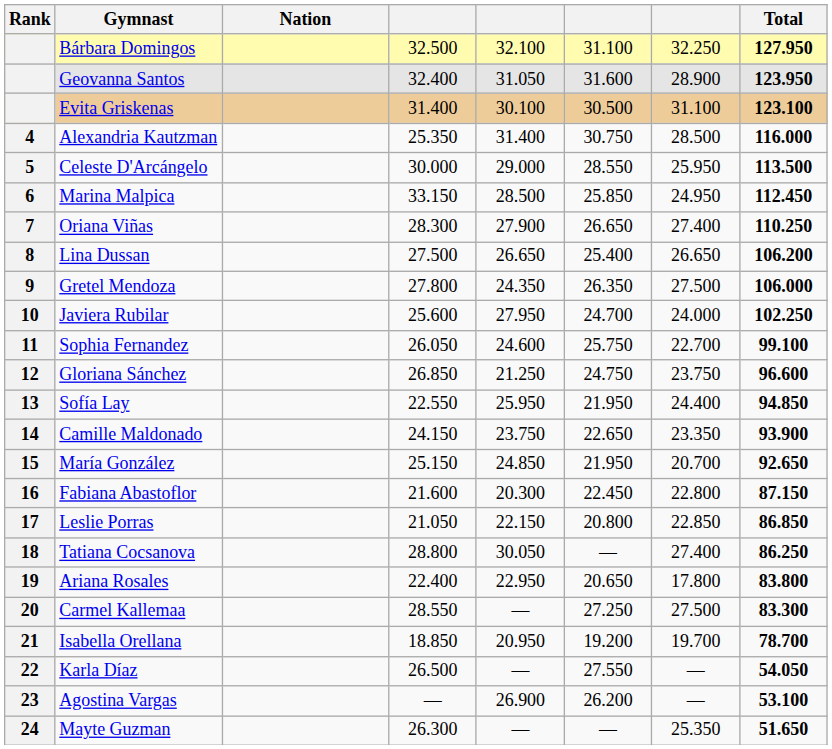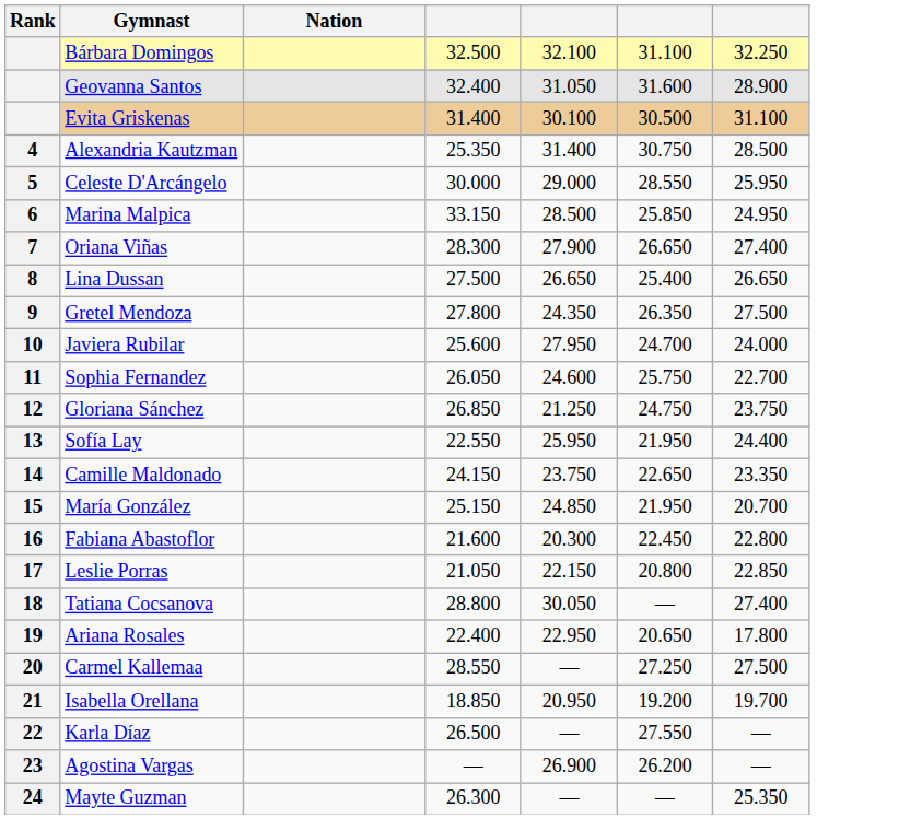 <table class="wikitable sortable" style="text-align:center; font-size:85%">
 <tr>
 <th scope="col" style="width:20px;">Rank</th>
 <th scope="col" style="width:120px;">Gymnast</th>
 <th scope="col" style="width:120px;">Nation</th>
 <th scope="col" style="width:60px;"></th>
 <th scope="col" style="width:60px;"></th>
 <th scope="col" style="width:60px;"></th>
 <th scope="col" style="width:60px;"></th>
-<th scope="col" style="width:60px;">Total</th>
 </tr>
 <tr bgcolor="fffcaf">
 <th scope="row"></th>
 <td align="left"><a href='#'>Bárbara Domingos</a></td>
 <td style="text-align:left;"></td>
 <td>32.500</td>
 <td>32.100</td>
 <td>31.100</td>
 <td>32.250</td>
-<td><strong>127.950</strong></td>
 </tr>
 <tr bgcolor="e5e5e5">
 <th scope="row"></th>
 <td align="left"><a href='#'>Geovanna Santos</a></td>
 <td style="text-align:left;"></td>
 <td>32.400</td>
 <td>31.050</td>
 <td>31.600</td>
 <td>28.900</td>
-<td><strong>123.950</strong></td>
 </tr>
 <tr bgcolor="eecc99">
 <th scope="row"></th>
 <td align="left"><a href='#'>Evita Griskenas</a></td>
 <td style="text-align:left;"></td>
 <td>31.400</td>
 <td>30.100</td>
 <td>30.500</td>
 <td>31.100</td>
-<td><strong>123.100</strong></td>
 </tr>
 <tr>
 <th scope="row">4</th>
 <td align="left"><a href='#'>Alexandria Kautzman</a></td>
 <td style="text-align:left;"></td>
 <td>25.350</td>
 <td>31.400</td>
 <td>30.750</td>
 <td>28.500</td>
-<td><strong>116.000</strong></td>
 </tr>
 <tr>
 <th scope="row">5</th>
 <td align="left"><a href='#'>Celeste D'Arcángelo</a></td>
 <td style="text-align:left;"></td>
 <td>30.000</td>
 <td>29.000</td>
 <td>28.550</td>
 <td>25.950</td>
-<td><strong>113.500</strong></td>
 </tr>
 <tr>
 <th scope="row">6</th>
 <td align="left"><a href='#'>Marina Malpica</a></td>
 <td style="text-align:left;"></td>
 <td>33.150</td>
 <td>28.500</td>
 <td>25.850</td>
 <td>24.950</td>
-<td><strong>112.450</strong></td>
 </tr>
 <tr>
 <th scope="row">7</th>
 <td align="left"><a href='#'>Oriana Viñas</a></td>
 <td style="text-align:left;"></td>
 <td>28.300</td>
 <td>27.900</td>
 <td>26.650</td>
 <td>27.400</td>
-<td><strong>110.250</strong></td>
 </tr>
 <tr>
 <th scope="row">8</th>
 <td align="left"><a href='#'>Lina Dussan</a></td>
 <td style="text-align:left;"></td>
 <td>27.500</td>
 <td>26.650</td>
 <td>25.400</td>
 <td>26.650</td>
-<td><strong>106.200</strong></td>
 </tr>
 <tr>
 <th scope="row">9</th>
 <td align="left"><a href='#'>Gretel Mendoza</a></td>
 <td style="text-align:left;"></td>
 <td>27.800</td>
 <td>24.350</td>
 <td>26.350</td>
 <td>27.500</td>
-<td><strong>106.000</strong></td>
 </tr>
 <tr>
 <th scope="row">10</th>
 <td align="left"><a href='#'>Javiera Rubilar</a></td>
 <td style="text-align:left;"></td>
 <td>25.600</td>
 <td>27.950</td>
 <td>24.700</td>
 <td>24.000</td>
-<td><strong>102.250</strong></td>
 </tr>
 <tr>
 <th scope="row">11</th>
 <td align="left"><a href='#'>Sophia Fernandez</a></td>
 <td style="text-align:left;"></td>
 <td>26.050</td>
 <td>24.600</td>
 <td>25.750</td>
 <td>22.700</td>
-<td><strong>99.100</strong></td>
 </tr>
 <tr>
 <th scope="row">12</th>
 <td align="left"><a href='#'>Gloriana Sánchez</a></td>
 <td style="text-align:left;"></td>
 <td>26.850</td>
 <td>21.250</td>
 <td>24.750</td>
 <td>23.750</td>
-<td><strong>96.600</strong></td>
 </tr>
 <tr>
 <th scope="row">13</th>
 <td align="left"><a href='#'>Sofía Lay</a></td>
 <td style="text-align:left;"></td>
 <td>22.550</td>
 <td>25.950</td>
 <td>21.950</td>
 <td>24.400</td>
-<td><strong>94.850</strong></td>
 </tr>
 <tr>
 <th scope="row">14</th>
 <td align="left"><a href='#'>Camille Maldonado</a></td>
 <td style="text-align:left;"></td>
 <td>24.150</td>
 <td>23.750</td>
 <td>22.650</td>
 <td>23.350</td>
-<td><strong>93.900</strong></td>
 </tr>
 <tr>
 <th scope="row">15</th>
 <td align="left"><a href='#'>María González</a></td>
 <td style="text-align:left;"></td>
 <td>25.150</td>
 <td>24.850</td>
 <td>21.950</td>
 <td>20.700</td>
-<td><strong>92.650</strong></td>
 </tr>
 <tr>
 <th scope="row">16</th>
 <td align="left"><a href='#'>Fabiana Abastoflor</a></td>
 <td style="text-align:left;"></td>
 <td>21.600</td>
 <td>20.300</td>
 <td>22.450</td>
 <td>22.800</td>
-<td><strong>87.150</strong></td>
 </tr>
 <tr>
 <th scope="row">17</th>
 <td align="left"><a href='#'>Leslie Porras</a></td>
 <td style="text-align:left;"></td>
 <td>21.050</td>
 <td>22.150</td>
 <td>20.800</td>
 <td>22.850</td>
-<td><strong>86.850</strong></td>
 </tr>
 <tr>
 <th scope="row">18</th>
 <td align="left"><a href='#'>Tatiana Cocsanova</a></td>
 <td style="text-align:left;"></td>
 <td>28.800</td>
 <td>30.050</td>
 <td align=center>—</td>
 <td>27.400</td>
-<td><strong>86.250</strong></td>
 </tr>
 <tr>
 <th scope="row">19</th>
 <td align="left"><a href='#'>Ariana Rosales</a></td>
 <td style="text-align:left;"></td>
 <td>22.400</td>
 <td>22.950</td>
 <td>20.650</td>
 <td>17.800</td>
-<td><strong>83.800</strong></td>
 </tr>
 <tr>
 <th scope="row">20</th>
 <td align="left"><a href='#'>Carmel Kallemaa</a></td>
 <td style="text-align:left;"></td>
 <td>28.550</td>
 <td align=center>—</td>
 <td>27.250</td>
 <td>27.500</td>
-<td><strong>83.300</strong></td>
 </tr>
 <tr>
 <th scope="row">21</th>
 <td align="left"><a href='#'>Isabella Orellana</a></td>
 <td style="text-align:left;"></td>
 <td>18.850</td>
 <td>20.950</td>
 <td>19.200</td>
 <td>19.700</td>
-<td><strong>78.700</strong></td>
 </tr>
 <tr>
 <th scope="row">22</th>
 <td align="left"><a href='#'>Karla Díaz</a></td>
 <td style="text-align:left;"></td>
 <td>26.500</td>
 <td align=center>—</td>
 <td>27.550</td>
 <td align=center>—</td>
-<td><strong>54.050</strong></td>
 </tr>
 <tr>
 <th scope="row">23</th>
 <td align="left"><a href='#'>Agostina Vargas</a></td>
 <td style="text-align:left;"></td>
 <td align=center>—</td>
 <td>26.900</td>
 <td>26.200</td>
 <td align=center>—</td>
-<td><strong>53.100</strong></td>
 </tr>
 <tr>
 <th scope="row">24</th>
 <td align="left"><a href='#'>Mayte Guzman</a></td>
 <td style="text-align:left;"></td>
 <td>26.300</td>
 <td align=center>—</td>
 <td align=center>—</td>
 <td>25.350</td>
-<td><strong>51.650</strong></td>
 </tr>
 </table>
